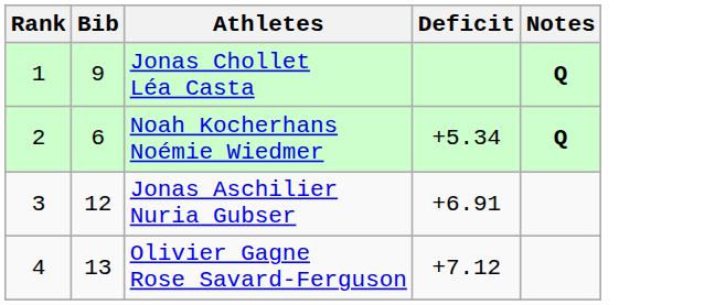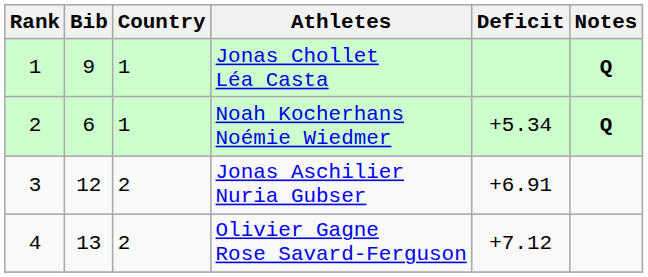 <table class="wikitable" style="text-align:center;">
 <tr>
 <th>Rank</th>
 <th>Bib</th>
+<th>Country</th>
 <th>Athletes</th>
 <th>Deficit</th>
 <th>Notes</th>
 </tr>
 <tr bgcolor="#ccffcc">
 <td>1</td>
 <td>9</td>
+<td align=left> 1</td>
 <td align=left><a href='#'>Jonas Chollet</a><br><a href='#'>Léa Casta</a></td>
 <td></td>
 <td><strong>Q</strong></td>
 </tr>
 <tr bgcolor="#ccffcc">
 <td>2</td>
 <td>6</td>
+<td align=left> 1</td>
 <td align=left><a href='#'>Noah Kocherhans</a><br><a href='#'>Noémie Wiedmer</a></td>
 <td>+5.34</td>
 <td><strong>Q</strong></td>
 </tr>
 <tr>
 <td>3</td>
 <td>12</td>
+<td align=left> 2</td>
 <td align=left><a href='#'>Jonas Aschilier</a><br><a href='#'>Nuria Gubser</a></td>
 <td>+6.91</td>
 <td></td>
 </tr>
 <tr>
 <td>4</td>
 <td>13</td>
+<td align=left> 2</td>
 <td align=left><a href='#'>Olivier Gagne</a><br><a href='#'>Rose Savard-Ferguson</a></td>
 <td>+7.12</td>
 <td></td>
 </tr>
 </table>
